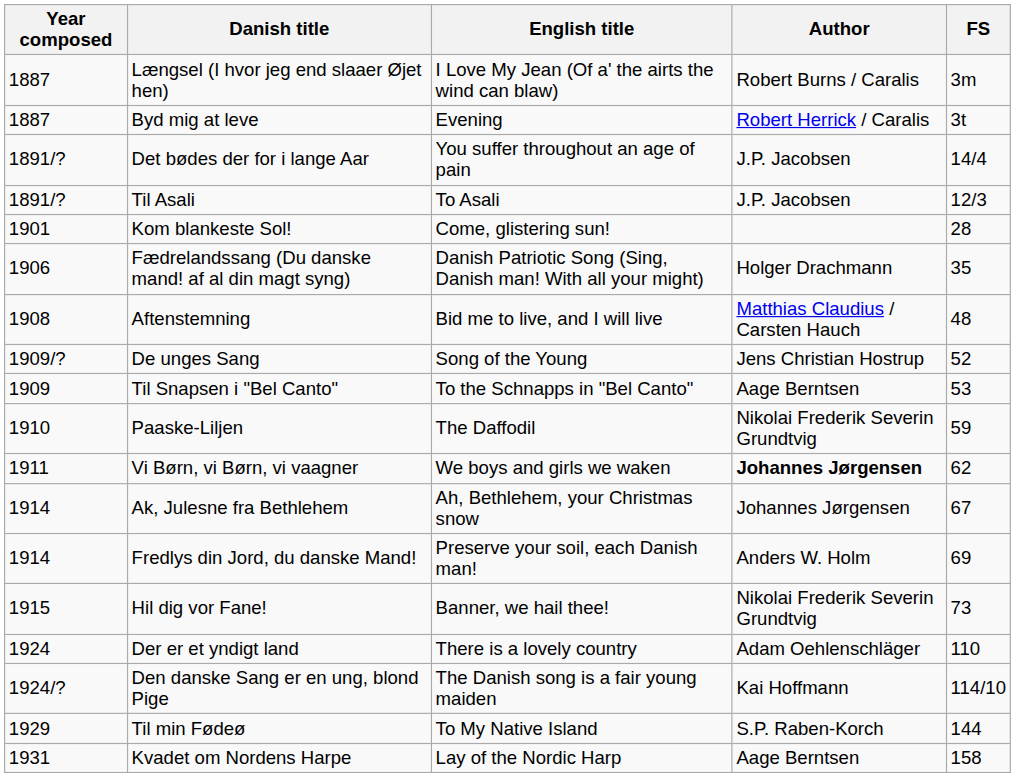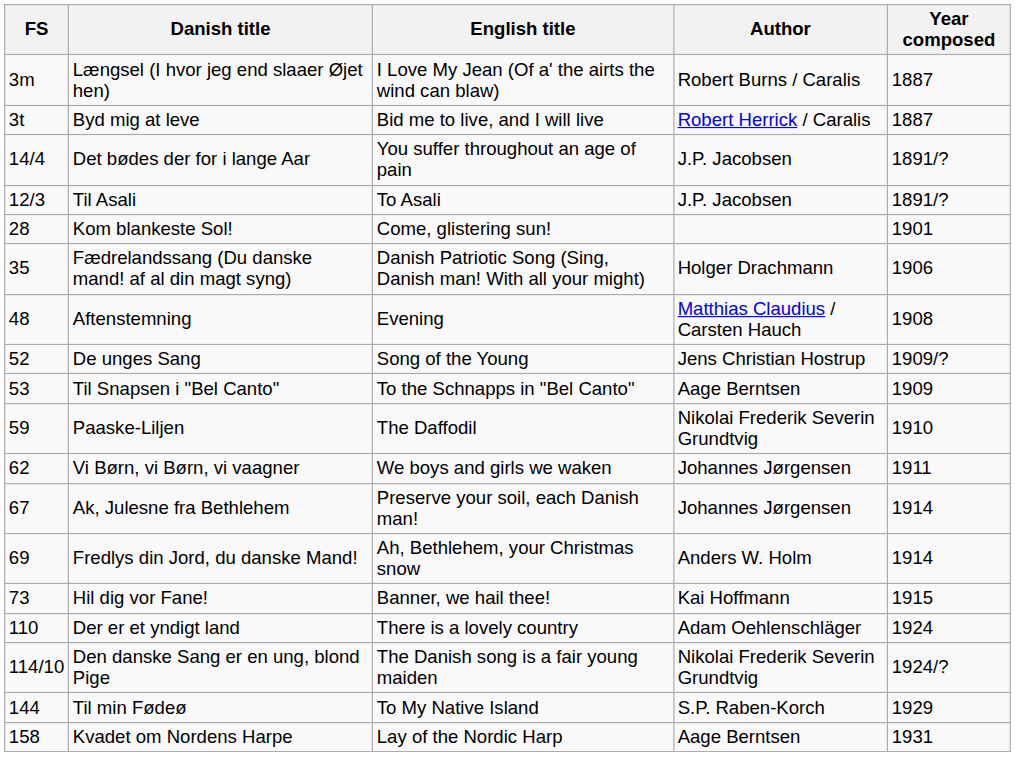 <table class="wikitable center">
 <tr>
-<th>Year composed</th>
+<th>FS</th>
 <th>Danish title</th>
 <th>English title</th>
 <th>Author</th>
-<th>FS</th>
+<th>Year composed</th>
 </tr>
 <tr>
-<td>1887</td>
+<td>3m</td>
 <td>Længsel (I hvor jeg end slaaer Øjet hen)</td>
 <td>I Love My Jean (Of a' the airts the wind can blaw)</td>
 <td>Robert Burns / Caralis</td>
-<td>3m</td>
+<td>1887</td>
 </tr>
 <tr>
+<td>3t</td>
+<td>Byd mig at leve</td>
+<td>Bid me to live, and I will live</td>
+<td><a href='#'>Robert Herrick</a> / Caralis</td>
 <td>1887</td>
-<td>Byd mig at leve</td>
-<td>Evening</td>
-<td><a href='#'>Robert Herrick</a> / Caralis</td>
-<td>3t</td>
 </tr>
 <tr>
-<td>1891/?</td>
+<td>14/4</td>
 <td>Det bødes der for i lange Aar</td>
 <td>You suffer throughout an age of pain</td>
 <td>J.P. Jacobsen</td>
-<td>14/4</td>
+<td>1891/?</td>
 </tr>
 <tr>
-<td>1891/?</td>
+<td>12/3</td>
 <td>Til Asali</td>
 <td>To Asali</td>
 <td>J.P. Jacobsen</td>
-<td>12/3</td>
+<td>1891/?</td>
 </tr>
 <tr>
-<td>1901</td>
+<td>28</td>
 <td>Kom blankeste Sol!</td>
 <td>Come, glistering sun!</td>
 <td></td>
-<td>28</td>
+<td>1901</td>
 </tr>
 <tr>
-<td>1906</td>
+<td>35</td>
 <td>Fædrelandssang (Du danske mand! af al din magt syng)</td>
 <td>Danish Patriotic Song (Sing, Danish man! With all your might)</td>
 <td>Holger Drachmann</td>
-<td>35</td>
+<td>1906</td>
 </tr>
 <tr>
+<td>48</td>
+<td>Aftenstemning</td>
+<td>Evening</td>
+<td><a href='#'>Matthias Claudius</a> / Carsten Hauch</td>
 <td>1908</td>
-<td>Aftenstemning</td>
-<td>Bid me to live, and I will live</td>
-<td><a href='#'>Matthias Claudius</a> / Carsten Hauch</td>
-<td>48</td>
 </tr>
 <tr>
-<td>1909/?</td>
+<td>52</td>
 <td>De unges Sang</td>
 <td>Song of the Young</td>
 <td>Jens Christian Hostrup</td>
-<td>52</td>
+<td>1909/?</td>
 </tr>
 <tr>
-<td>1909</td>
+<td>53</td>
 <td>Til Snapsen i "Bel Canto"</td>
 <td>To the Schnapps in "Bel Canto"</td>
 <td>Aage Berntsen</td>
-<td>53</td>
+<td>1909</td>
 </tr>
 <tr>
-<td>1910</td>
+<td>59</td>
 <td>Paaske-Liljen</td>
 <td>The Daffodil</td>
 <td>Nikolai Frederik Severin Grundtvig</td>
-<td>59</td>
+<td>1910</td>
 </tr>
 <tr>
-<td>1911</td>
+<td>62</td>
 <td>Vi Børn, vi Børn, vi vaagner</td>
 <td>We boys and girls we waken</td>
-<td><strong>Johannes Jørgensen</strong></td>
-<td>62</td>
+<td>Johannes Jørgensen</td>
+<td>1911</td>
 </tr>
 <tr>
+<td>67</td>
+<td>Ak, Julesne fra Bethlehem</td>
+<td>Preserve your soil, each Danish man!</td>
+<td>Johannes Jørgensen</td>
 <td>1914</td>
-<td>Ak, Julesne fra Bethlehem</td>
-<td>Ah, Bethlehem, your Christmas snow</td>
-<td>Johannes Jørgensen</td>
-<td>67</td>
 </tr>
 <tr>
+<td>69</td>
+<td>Fredlys din Jord, du danske Mand!</td>
+<td>Ah, Bethlehem, your Christmas snow</td>
+<td>Anders W. Holm</td>
 <td>1914</td>
-<td>Fredlys din Jord, du danske Mand!</td>
-<td>Preserve your soil, each Danish man!</td>
-<td>Anders W. Holm</td>
-<td>69</td>
 </tr>
 <tr>
-<td>1915</td>
+<td>73</td>
 <td>Hil dig vor Fane!</td>
 <td>Banner, we hail thee!</td>
-<td>Nikolai Frederik Severin Grundtvig</td>
-<td>73</td>
+<td>Kai Hoffmann</td>
+<td>1915</td>
 </tr>
 <tr>
-<td>1924</td>
+<td>110</td>
 <td>Der er et yndigt land</td>
 <td>There is a lovely country</td>
 <td>Adam Oehlenschläger</td>
-<td>110</td>
+<td>1924</td>
 </tr>
 <tr>
-<td>1924/?</td>
+<td>114/10</td>
 <td>Den danske Sang er en ung, blond Pige</td>
 <td>The Danish song is a fair young maiden</td>
-<td>Kai Hoffmann</td>
-<td>114/10</td>
+<td>Nikolai Frederik Severin Grundtvig</td>
+<td>1924/?</td>
 </tr>
 <tr>
-<td>1929</td>
+<td>144</td>
 <td>Til min Fødeø</td>
 <td>To My Native Island</td>
 <td>S.P. Raben-Korch</td>
-<td>144</td>
+<td>1929</td>
 </tr>
 <tr>
-<td>1931</td>
+<td>158</td>
 <td>Kvadet om Nordens Harpe</td>
 <td>Lay of the Nordic Harp</td>
 <td>Aage Berntsen</td>
-<td>158</td>
+<td>1931</td>
 </tr>
 </table>
